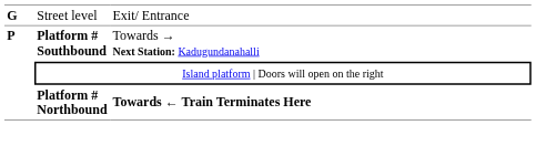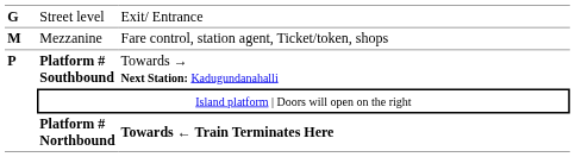 <table table border=0 cellspacing=0 cellpadding=3>
 <tr>
 <td style="border-top:solid 1px gray;border-bottom:solid 1px gray;" width=30 valign=top><strong>G</strong></td>
 <td style="border-top:solid 1px gray;border-bottom:solid 1px gray;" width=85 valign=top>Street level</td>
 <td style="border-top:solid 1px gray;border-bottom:solid 1px gray;" width=500 valign=top>Exit/ Entrance</td>
+</tr>
+<tr>
+<td style="border-bottom:solid 1px gray;"><strong>M</strong></td>
+<td style="border-bottom:solid 1px gray;">Mezzanine</td>
+<td style="border-bottom:solid 1px gray;">Fare control, station agent, Ticket/token, shops</td>
 </tr>
 <tr>
 <td style="border-bottom:solid 1px gray;" width=30 rowspan=3 valign=top><strong>P</strong></td>
 <td style="border-bottom:solid 1px white;" width=85><span><strong>Platform #</strong><br><strong>Southbound</strong></span></td>
 <td style="border-bottom:solid 1px white;" width=500>Towards → <br><small><strong>Next Station:</strong> <a href='#'>Kadugundanahalli</a></small></td>
 </tr>
 <tr>
 <td style="border-top:solid 2px black;border-right:solid 2px black;border-left:solid 2px black;border-bottom:solid 2px black;text-align:center;" colspan=2><small><a href='#'>Island platform</a> | Doors will open on the right </small></td>
 </tr>
 <tr>
 <td style="border-bottom:solid 1px gray;" width=85><span><strong>Platform #</strong><br><strong>Northbound</strong></span></td>
 <td style="border-bottom:solid 1px gray;" width="500"><strong>Towards ← Train Terminates Here</strong></td>
 </tr>
 </table>
